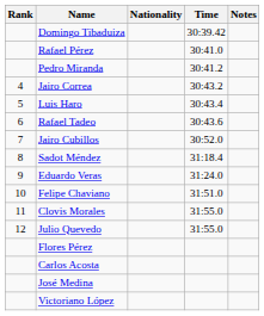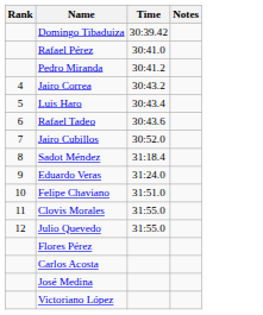 <table class="wikitable sortable" style="text-align:center;font-size:95%">
 <tr>
 <th>Rank</th>
 <th>Name</th>
-<th>Nationality</th>
 <th>Time</th>
 <th>Notes</th>
 </tr>
 <tr>
 <td></td>
 <td align=left><a href='#'>Domingo Tibaduiza</a></td>
-<td align=left></td>
 <td>30:39.42</td>
 <td></td>
 </tr>
 <tr>
 <td></td>
 <td align=left><a href='#'>Rafael Pérez</a></td>
-<td align=left></td>
 <td>30:41.0</td>
 <td></td>
 </tr>
 <tr>
 <td></td>
 <td align=left><a href='#'>Pedro Miranda</a></td>
-<td align=left></td>
 <td>30:41.2</td>
 <td></td>
 </tr>
 <tr>
 <td>4</td>
 <td align=left><a href='#'>Jairo Correa</a></td>
-<td align=left></td>
 <td>30:43.2</td>
 <td></td>
 </tr>
 <tr>
 <td>5</td>
 <td align=left><a href='#'>Luis Haro</a></td>
-<td align=left></td>
 <td>30:43.4</td>
 <td></td>
 </tr>
 <tr>
 <td>6</td>
 <td align=left><a href='#'>Rafael Tadeo</a></td>
-<td align=left></td>
 <td>30:43.6</td>
 <td></td>
 </tr>
 <tr>
 <td>7</td>
 <td align=left><a href='#'>Jairo Cubillos</a></td>
-<td align=left></td>
 <td>30:52.0</td>
 <td></td>
 </tr>
 <tr>
 <td>8</td>
 <td align=left><a href='#'>Sadot Méndez</a></td>
-<td align=left></td>
 <td>31:18.4</td>
 <td></td>
 </tr>
 <tr>
 <td>9</td>
 <td align=left><a href='#'>Eduardo Veras</a></td>
-<td align=left></td>
 <td>31:24.0</td>
 <td></td>
 </tr>
 <tr>
 <td>10</td>
 <td align=left><a href='#'>Felipe Chaviano</a></td>
-<td align=left></td>
 <td>31:51.0</td>
 <td></td>
 </tr>
 <tr>
 <td>11</td>
 <td align=left><a href='#'>Clovis Morales</a></td>
-<td align=left></td>
 <td>31:55.0</td>
 <td></td>
 </tr>
 <tr>
 <td>12</td>
 <td align=left><a href='#'>Julio Quevedo</a></td>
-<td align=left></td>
 <td>31:55.0</td>
 <td></td>
 </tr>
 <tr>
 <td></td>
 <td align=left><a href='#'>Flores Pérez</a></td>
-<td align=left></td>
 <td></td>
 <td></td>
 </tr>
 <tr>
 <td></td>
 <td align=left><a href='#'>Carlos Acosta</a></td>
-<td align=left></td>
 <td></td>
 <td></td>
 </tr>
 <tr>
 <td></td>
 <td align=left><a href='#'>José Medina</a></td>
-<td align=left></td>
 <td></td>
 <td></td>
 </tr>
 <tr>
 <td></td>
 <td align=left><a href='#'>Victoriano López</a></td>
-<td align=left></td>
 <td></td>
 <td></td>
 </tr>
 </table>
